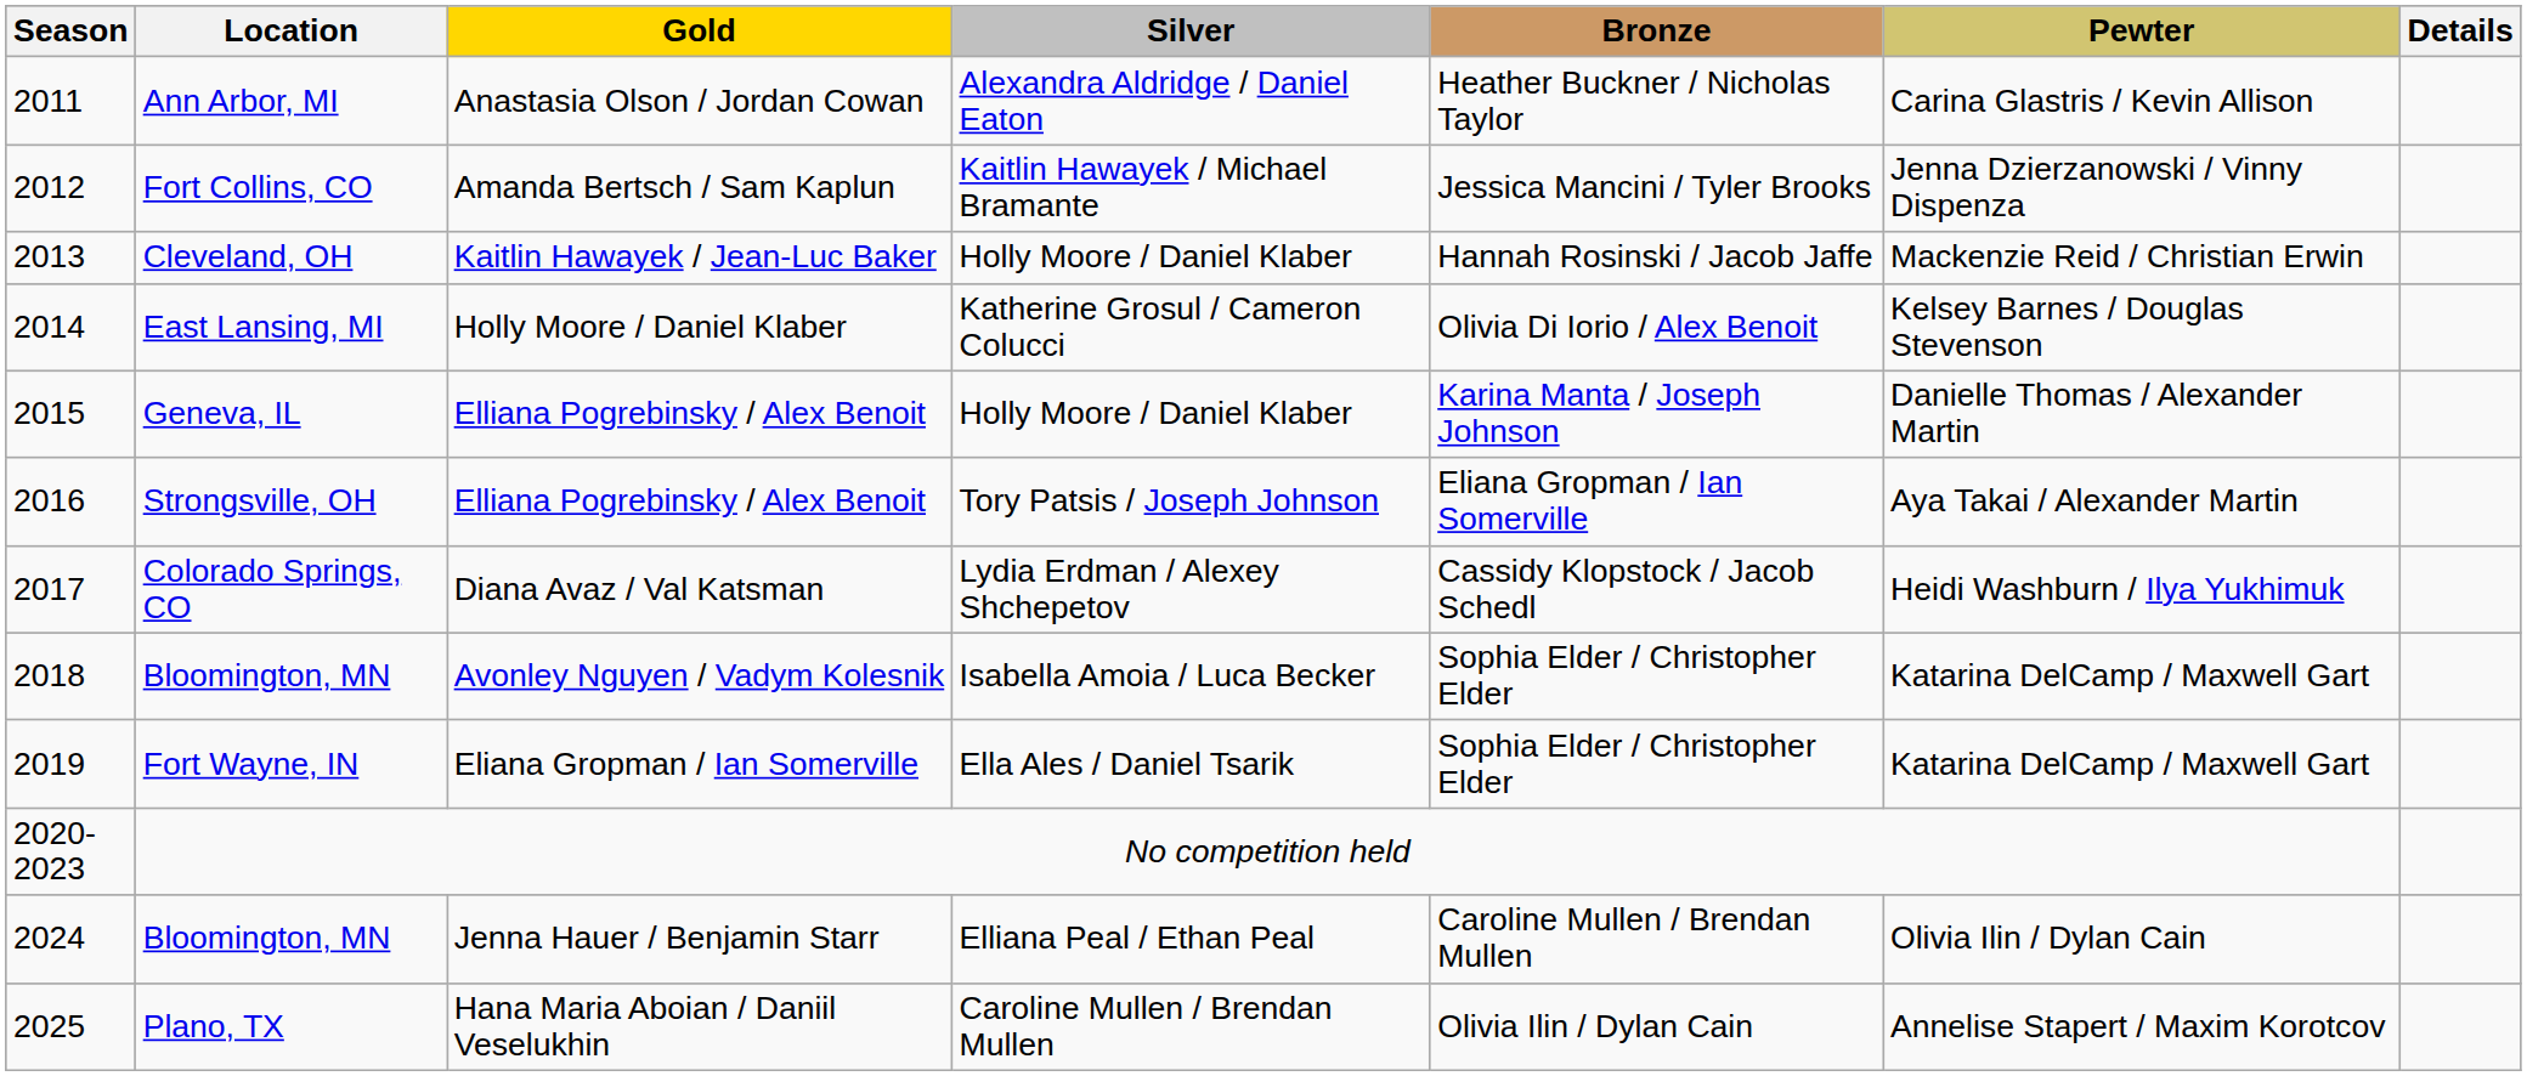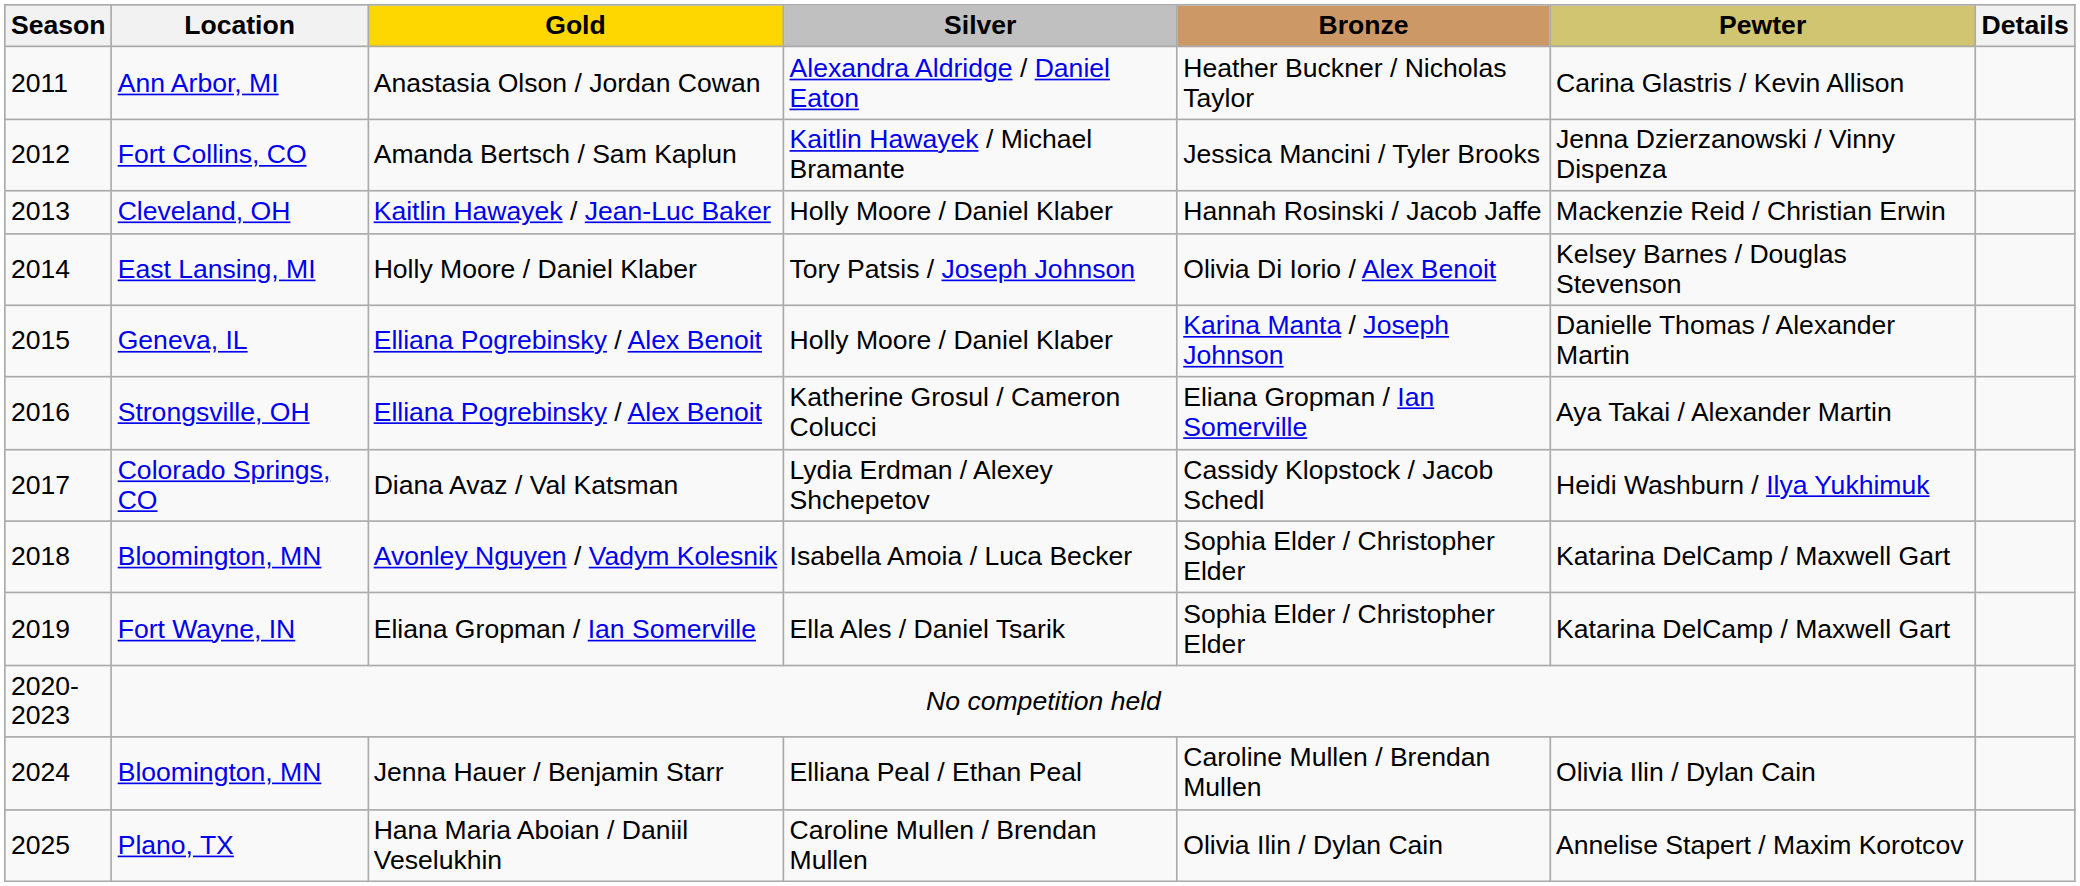 <table class="wikitable">
 <tr>
 <th>Season</th>
 <th>Location</th>
 <td align=center bgcolor=gold><strong>Gold</strong></td>
 <td align=center bgcolor=silver><strong>Silver</strong></td>
 <td align=center bgcolor=cc9966><strong>Bronze</strong></td>
 <td align=center bgcolor=d1c571><strong>Pewter</strong></td>
 <th>Details</th>
 </tr>
 <tr>
 <td>2011</td>
 <td><a href='#'>Ann Arbor, MI</a></td>
 <td>Anastasia Olson / Jordan Cowan</td>
 <td><a href='#'>Alexandra Aldridge</a> / <a href='#'>Daniel Eaton</a></td>
 <td>Heather Buckner / Nicholas Taylor</td>
 <td>Carina Glastris / Kevin Allison</td>
 <td></td>
 </tr>
 <tr>
 <td>2012</td>
 <td><a href='#'>Fort Collins, CO</a></td>
 <td>Amanda Bertsch / Sam Kaplun</td>
 <td><a href='#'>Kaitlin Hawayek</a> / Michael Bramante</td>
 <td>Jessica Mancini / Tyler Brooks</td>
 <td>Jenna Dzierzanowski / Vinny Dispenza</td>
 <td></td>
 </tr>
 <tr>
 <td>2013</td>
 <td><a href='#'>Cleveland, OH</a></td>
 <td><a href='#'>Kaitlin Hawayek</a> / <a href='#'>Jean-Luc Baker</a></td>
 <td>Holly Moore / Daniel Klaber</td>
 <td>Hannah Rosinski / Jacob Jaffe</td>
 <td>Mackenzie Reid / Christian Erwin</td>
 <td></td>
 </tr>
 <tr>
 <td>2014</td>
 <td><a href='#'>East Lansing, MI</a></td>
 <td>Holly Moore / Daniel Klaber</td>
-<td>Katherine Grosul / Cameron Colucci</td>
+<td>Tory Patsis / <a href='#'>Joseph Johnson</a></td>
 <td>Olivia Di Iorio / <a href='#'>Alex Benoit</a></td>
 <td>Kelsey Barnes / Douglas Stevenson</td>
 <td></td>
 </tr>
 <tr>
 <td>2015</td>
 <td><a href='#'>Geneva, IL</a></td>
 <td><a href='#'>Elliana Pogrebinsky</a> / <a href='#'>Alex Benoit</a></td>
 <td>Holly Moore / Daniel Klaber</td>
 <td><a href='#'>Karina Manta</a> / <a href='#'>Joseph Johnson</a></td>
 <td>Danielle Thomas / Alexander Martin</td>
 <td></td>
 </tr>
 <tr>
 <td>2016</td>
 <td><a href='#'>Strongsville, OH</a></td>
 <td><a href='#'>Elliana Pogrebinsky</a> / <a href='#'>Alex Benoit</a></td>
-<td>Tory Patsis / <a href='#'>Joseph Johnson</a></td>
+<td>Katherine Grosul / Cameron Colucci</td>
 <td>Eliana Gropman / <a href='#'>Ian Somerville</a></td>
 <td>Aya Takai / Alexander Martin</td>
 <td></td>
 </tr>
 <tr>
 <td>2017</td>
 <td><a href='#'>Colorado Springs, CO</a></td>
 <td>Diana Avaz / Val Katsman</td>
 <td>Lydia Erdman / Alexey Shchepetov</td>
 <td>Cassidy Klopstock / Jacob Schedl</td>
 <td>Heidi Washburn / <a href='#'>Ilya Yukhimuk</a></td>
 <td></td>
 </tr>
 <tr>
 <td>2018</td>
 <td><a href='#'>Bloomington, MN</a></td>
 <td><a href='#'>Avonley Nguyen</a> / <a href='#'>Vadym Kolesnik</a></td>
 <td>Isabella Amoia / Luca Becker</td>
 <td>Sophia Elder / Christopher Elder</td>
 <td>Katarina DelCamp / Maxwell Gart</td>
 <td></td>
 </tr>
 <tr>
 <td>2019</td>
 <td><a href='#'>Fort Wayne, IN</a></td>
 <td>Eliana Gropman / <a href='#'>Ian Somerville</a></td>
 <td>Ella Ales / Daniel Tsarik</td>
 <td>Sophia Elder / Christopher Elder</td>
 <td>Katarina DelCamp / Maxwell Gart</td>
 <td></td>
 </tr>
 <tr>
 <td>2020-<br>2023</td>
 <td colspan="5" align="center"><em>No competition held</em></td>
 <td></td>
 </tr>
 <tr>
 <td>2024</td>
 <td><a href='#'>Bloomington, MN</a></td>
 <td>Jenna Hauer / Benjamin Starr</td>
 <td>Elliana Peal / Ethan Peal</td>
 <td>Caroline Mullen / Brendan Mullen</td>
 <td>Olivia Ilin / Dylan Cain</td>
 <td></td>
 </tr>
 <tr>
 <td>2025</td>
 <td><a href='#'>Plano, TX</a></td>
 <td>Hana Maria Aboian / Daniil Veselukhin</td>
 <td>Caroline Mullen / Brendan Mullen</td>
 <td>Olivia Ilin / Dylan Cain</td>
 <td>Annelise Stapert / Maxim Korotcov</td>
 <td></td>
 </tr>
 </table>
